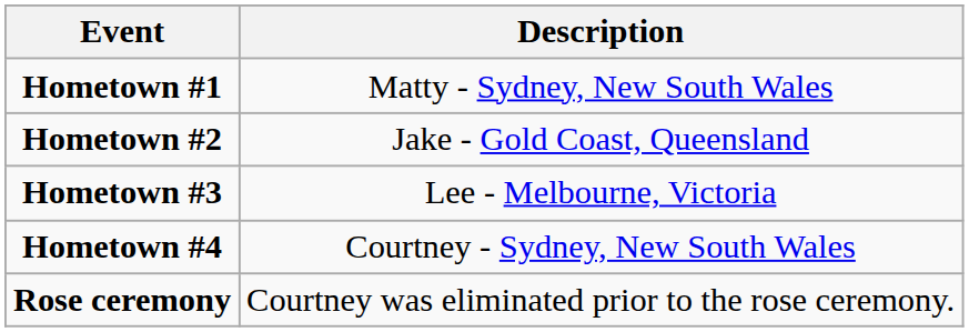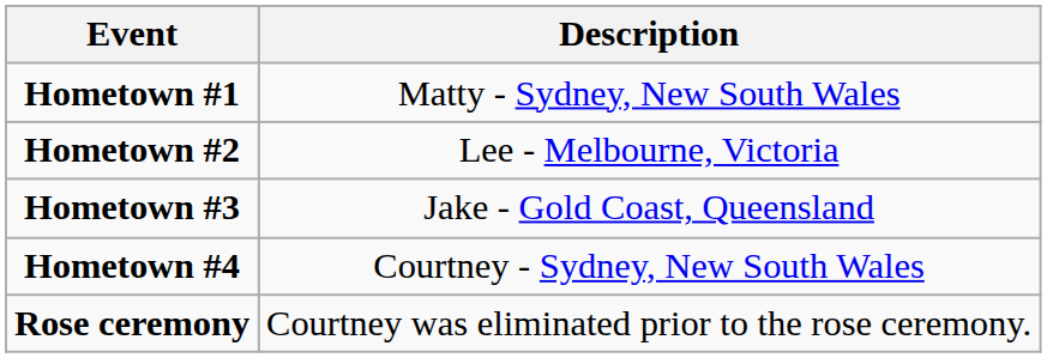 <table class="wikitable sortable" style="text-align:center;">
 <tr>
 <th>Event</th>
 <th>Description</th>
 </tr>
 <tr>
 <td><strong>Hometown #1</strong></td>
 <td>Matty - <a href='#'>Sydney, New South Wales</a></td>
 </tr>
 <tr>
 <td><strong>Hometown #2</strong></td>
-<td>Jake - <a href='#'>Gold Coast, Queensland</a></td>
+<td>Lee - <a href='#'>Melbourne, Victoria</a></td>
 </tr>
 <tr>
 <td><strong>Hometown #3</strong></td>
-<td>Lee - <a href='#'>Melbourne, Victoria</a></td>
+<td>Jake - <a href='#'>Gold Coast, Queensland</a></td>
 </tr>
 <tr>
 <td><strong>Hometown #4</strong></td>
 <td>Courtney - <a href='#'>Sydney, New South Wales</a></td>
 </tr>
 <tr>
 <td><strong>Rose ceremony</strong></td>
 <td>Courtney was eliminated prior to the rose ceremony.</td>
 </tr>
 </table>
